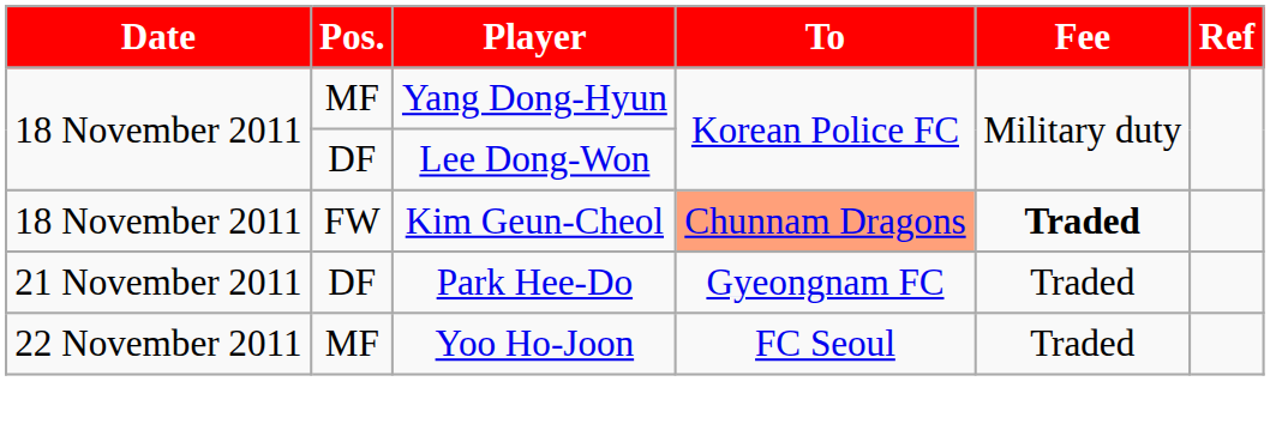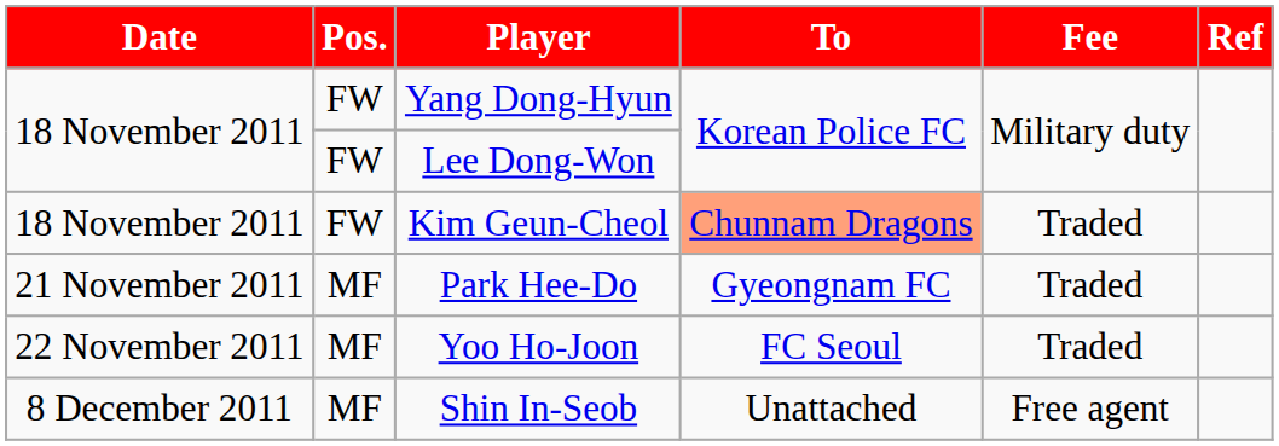 <table class="wikitable" style="font-size:95%; text-align:center;">
 <tr>
 <th style="background: #FF0000; color:white">Date</th>
 <th style="background: #FF0000; color:white" width=25px>Pos.</th>
 <th style="background: #FF0000; color:white">Player</th>
 <th style="background: #FF0000; color:white">To</th>
 <th style="background: #FF0000; color:white">Fee</th>
 <th style="background: #FF0000; color:white">Ref</th>
 </tr>
 <tr>
 <td rowspan=2>18 November 2011</td>
-<td>MF</td>
+<td>FW</td>
 <td> <a href='#'>Yang Dong-Hyun</a></td>
 <td rowspan=2> <a href='#'>Korean Police FC</a></td>
 <td rowspan=2>Military duty</td>
 <td rowspan=2></td>
 </tr>
 <tr>
-<td>DF</td>
+<td>FW</td>
 <td> <a href='#'>Lee Dong-Won</a></td>
 </tr>
 <tr>
 <td>18 November 2011</td>
 <td>FW</td>
 <td> <a href='#'>Kim Geun-Cheol</a></td>
 <td style="background: lightsalmon;"> <a href='#'>Chunnam Dragons</a></td>
-<td><strong>Traded</strong></td>
+<td>Traded</td>
 <td></td>
 </tr>
 <tr>
 <td>21 November 2011</td>
-<td>DF</td>
+<td>MF</td>
 <td> <a href='#'>Park Hee-Do</a></td>
 <td> <a href='#'>Gyeongnam FC</a></td>
 <td>Traded</td>
 <td></td>
 </tr>
 <tr>
 <td>22 November 2011</td>
 <td>MF</td>
 <td> <a href='#'>Yoo Ho-Joon</a></td>
 <td> <a href='#'>FC Seoul</a></td>
 <td>Traded</td>
 <td></td>
 </tr>
+<tr>
+<td>8 December 2011</td>
+<td>MF</td>
+<td> <a href='#'>Shin In-Seob</a></td>
+<td>Unattached</td>
+<td>Free agent</td>
+<td></td>
+</tr>
 </table>
